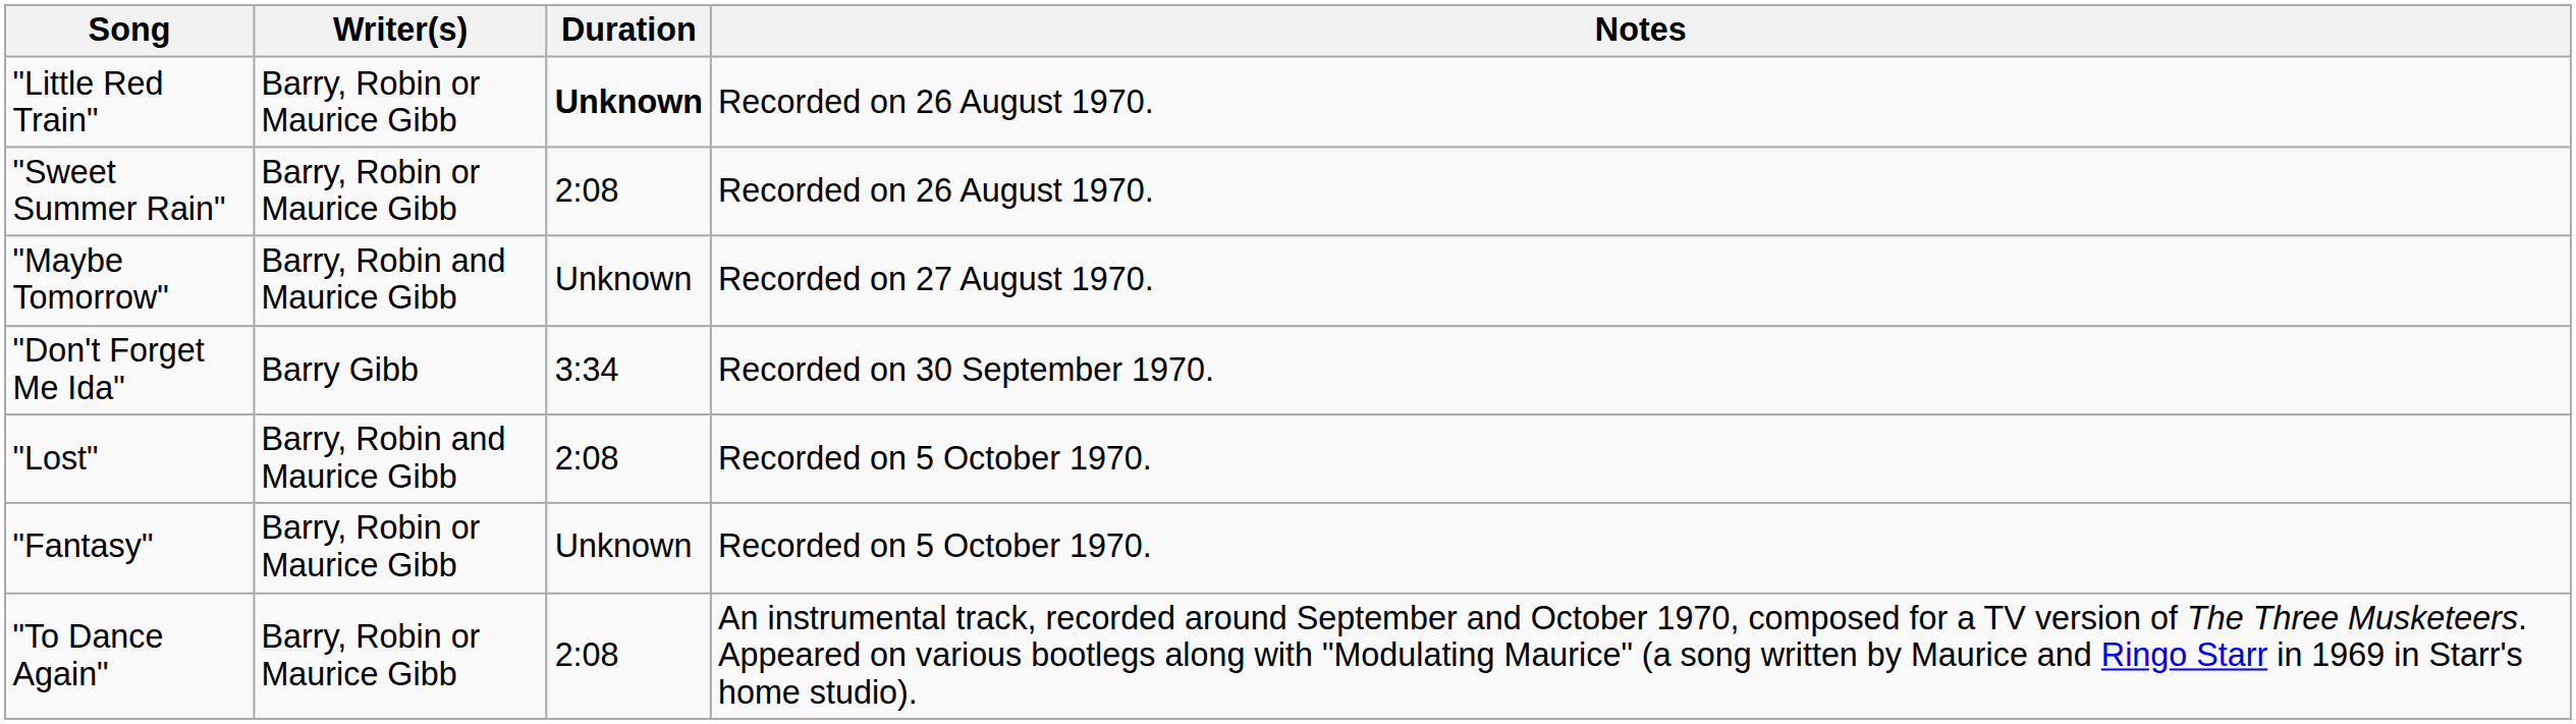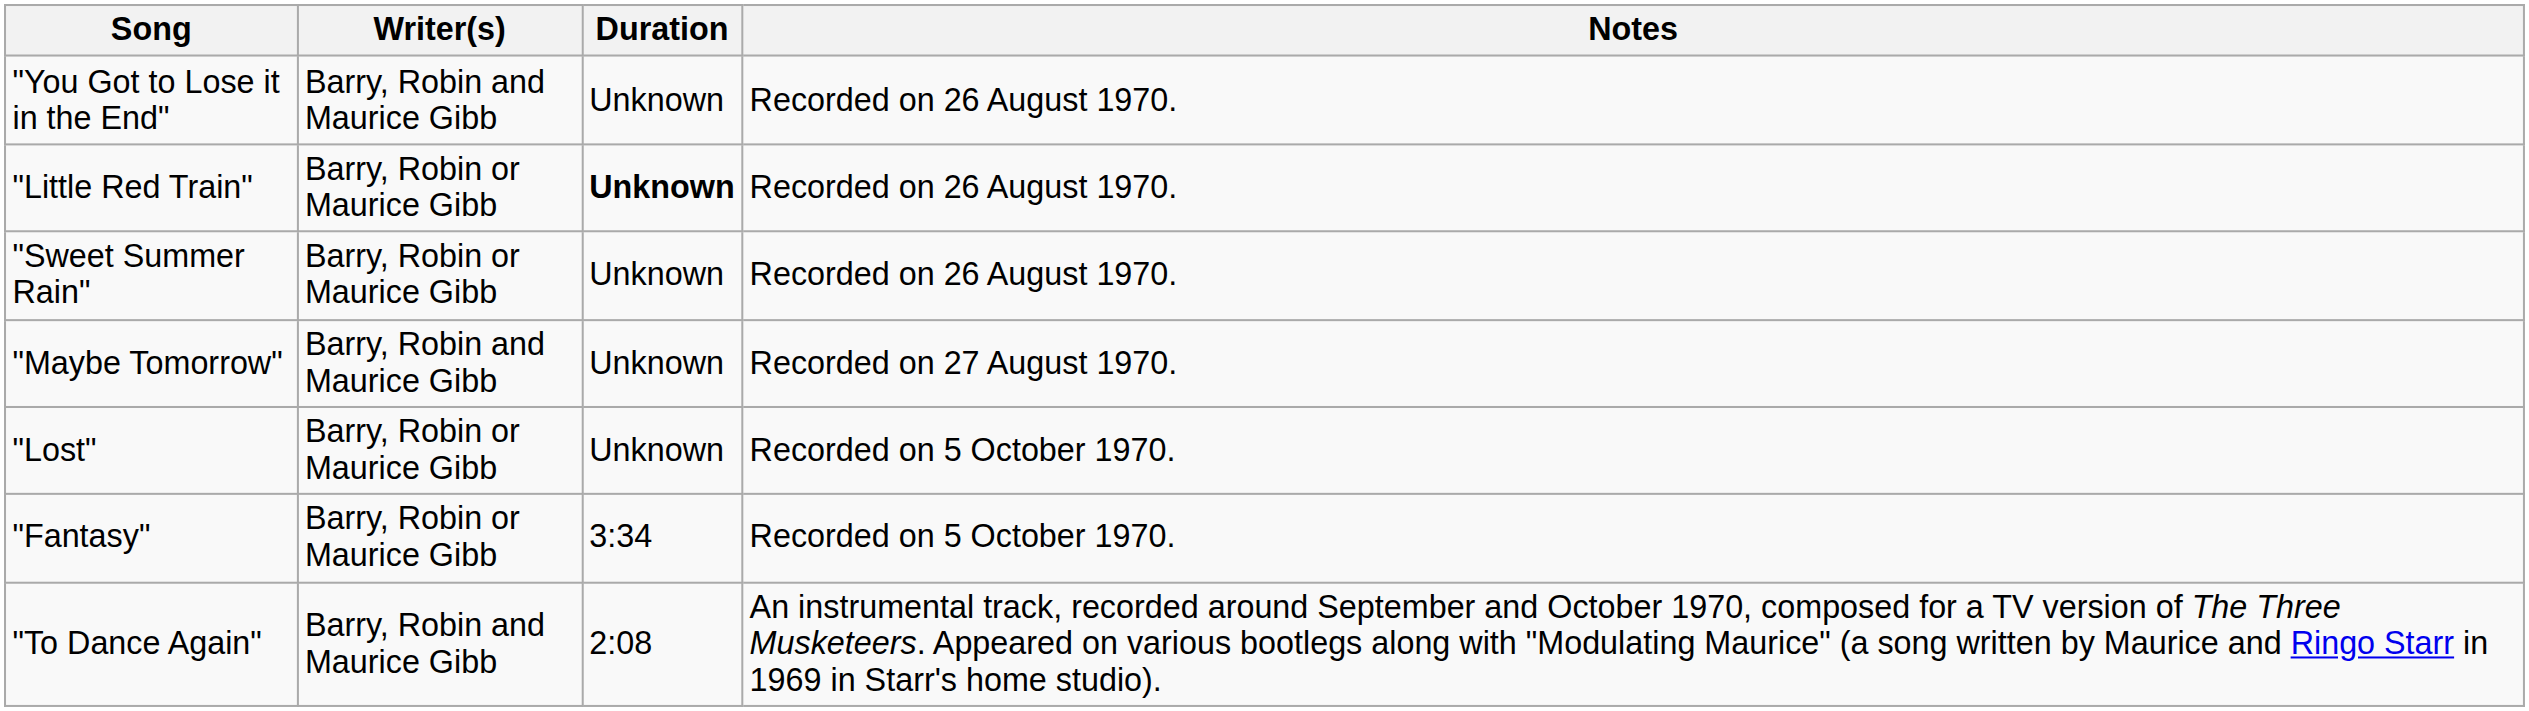 <table class="wikitable">
 <tr>
 <th>Song</th>
 <th>Writer(s)</th>
 <th>Duration</th>
 <th>Notes</th>
+</tr>
+<tr>
+<td>"You Got to Lose it in the End"</td>
+<td>Barry, Robin and Maurice Gibb</td>
+<td>Unknown</td>
+<td>Recorded on 26 August 1970.</td>
 </tr>
 <tr>
 <td>"Little Red Train"</td>
 <td>Barry, Robin or Maurice Gibb</td>
 <td><strong>Unknown</strong></td>
 <td>Recorded on 26 August 1970.</td>
 </tr>
 <tr>
 <td>"Sweet Summer Rain"</td>
 <td>Barry, Robin or Maurice Gibb</td>
-<td>2:08</td>
+<td>Unknown</td>
 <td>Recorded on 26 August 1970.</td>
 </tr>
 <tr>
 <td>"Maybe Tomorrow"</td>
 <td>Barry, Robin and Maurice Gibb</td>
 <td>Unknown</td>
 <td>Recorded on 27 August 1970.</td>
 </tr>
 <tr>
-<td>"Don't Forget Me Ida"</td>
-<td>Barry Gibb</td>
-<td>3:34</td>
-<td>Recorded on 30 September 1970.</td>
-</tr>
-<tr>
 <td>"Lost"</td>
-<td>Barry, Robin and Maurice Gibb</td>
-<td>2:08</td>
+<td>Barry, Robin or Maurice Gibb</td>
+<td>Unknown</td>
 <td>Recorded on 5 October 1970.</td>
 </tr>
 <tr>
 <td>"Fantasy"</td>
 <td>Barry, Robin or Maurice Gibb</td>
-<td>Unknown</td>
+<td>3:34</td>
 <td>Recorded on 5 October 1970.</td>
 </tr>
 <tr>
 <td>"To Dance Again"</td>
-<td>Barry, Robin or Maurice Gibb</td>
+<td>Barry, Robin and Maurice Gibb</td>
 <td>2:08</td>
 <td>An instrumental track, recorded around September and October 1970, composed for a TV version of <em>The Three Musketeers</em>. Appeared on various bootlegs along with "Modulating Maurice" (a song written by Maurice and <a href='#'>Ringo Starr</a> in 1969 in Starr's home studio).</td>
 </tr>
 </table>
